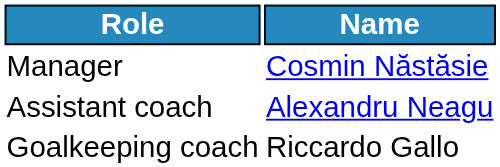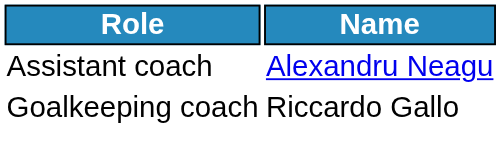 <table class="toccolours">
 <tr>
 <th style="background:#2589bd;color:#FFFFFF;border:1px solid #000000">Role</th>
 <th style="background:#2589bd;color:#FFFFFF;border:1px solid #000000">Name</th>
-</tr>
-<tr>
-<td>Manager</td>
-<td> <a href='#'>Cosmin Năstăsie</a></td>
 </tr>
 <tr>
 <td>Assistant coach</td>
 <td> <a href='#'>Alexandru Neagu</a></td>
 </tr>
 <tr>
 <td>Goalkeeping coach</td>
 <td> Riccardo Gallo</td>
 </tr>
 </table>
